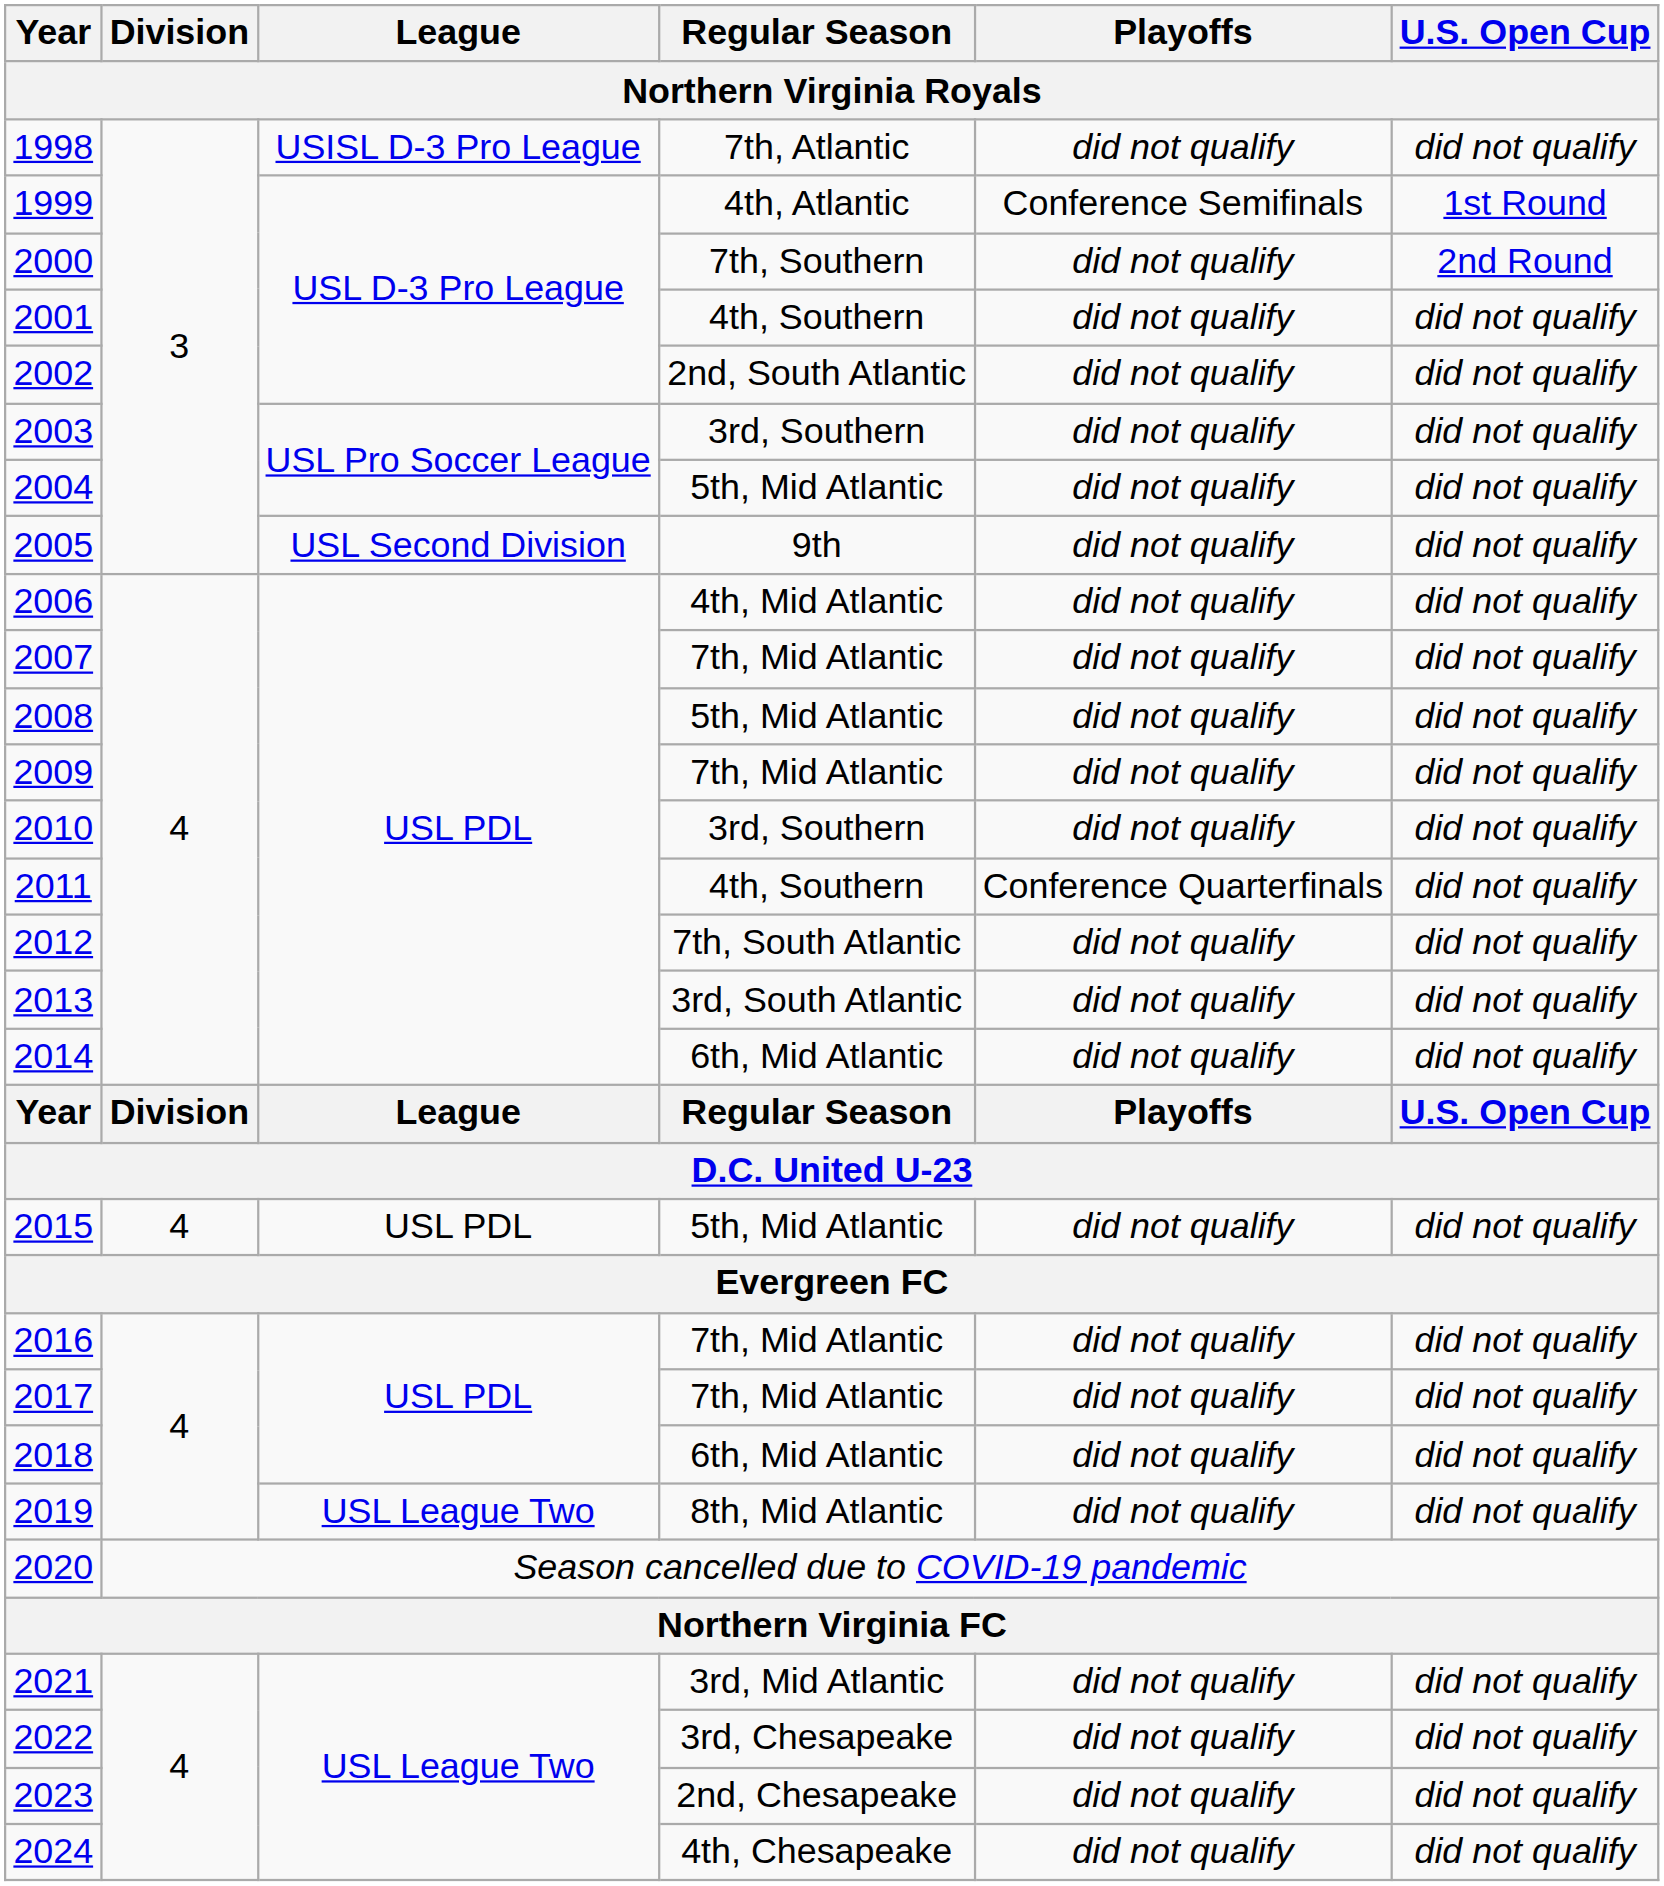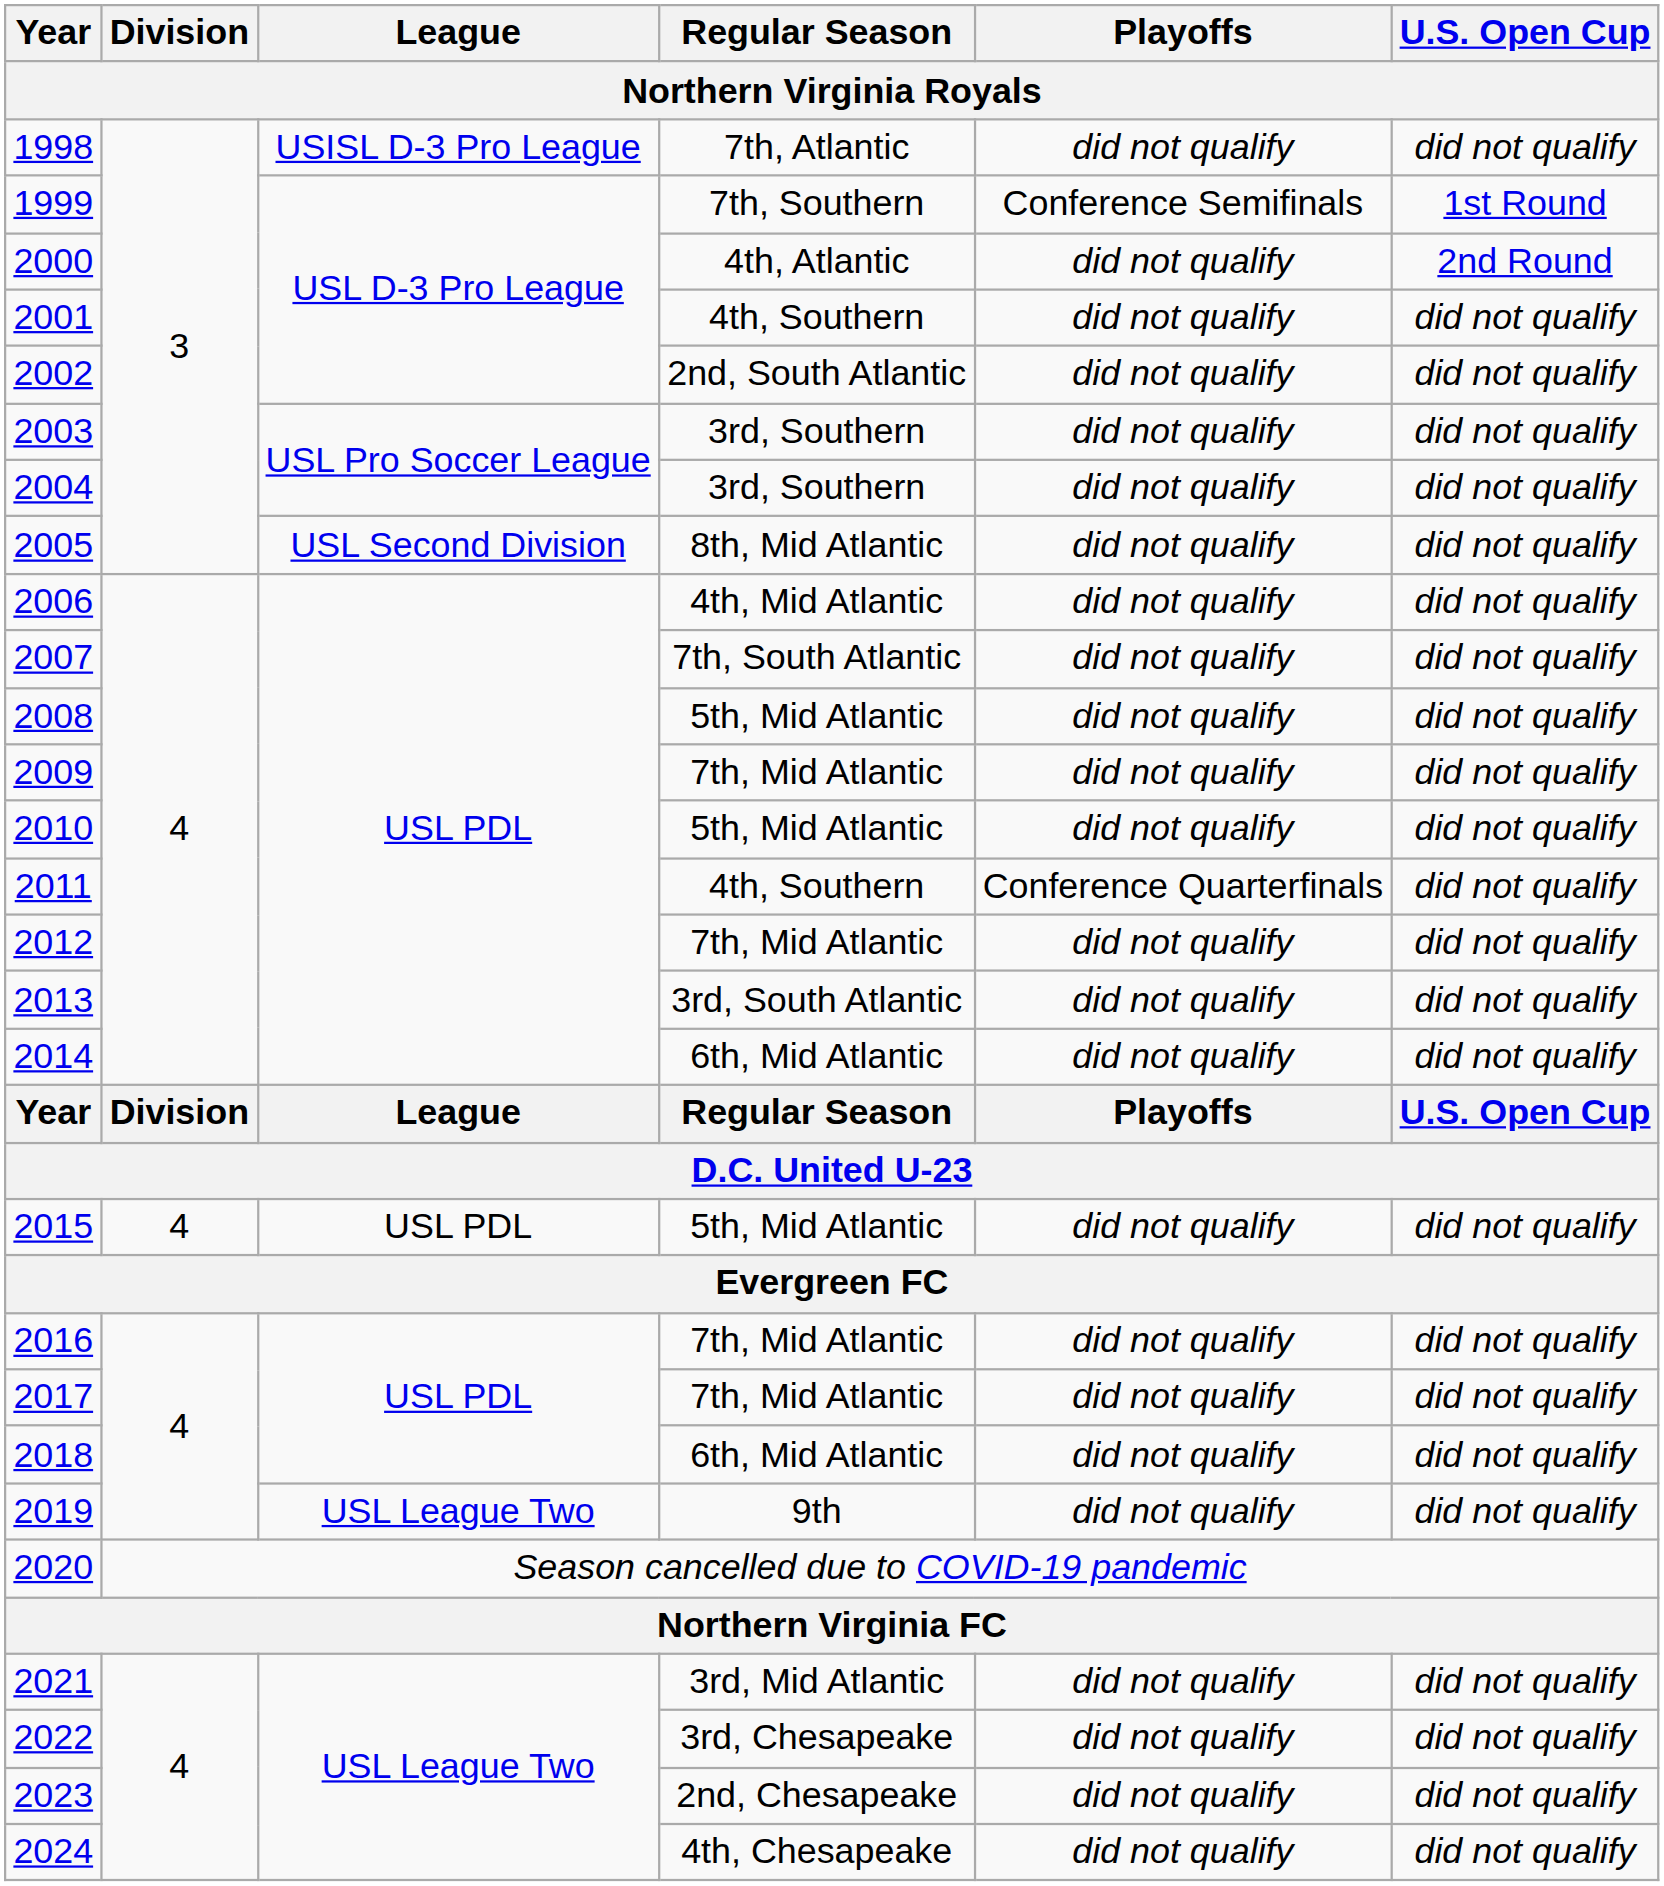 <table class="wikitable"  style="text-align: center;">
 <tr>
 <th>Year</th>
 <th>Division</th>
 <th>League</th>
 <th>Regular Season</th>
 <th>Playoffs</th>
 <th><a href='#'>U.S. Open Cup</a></th>
 </tr>
 <tr>
 <th colspan="6">Northern Virginia Royals</th>
 </tr>
 <tr>
 <td><a href='#'>1998</a></td>
 <td rowspan=8>3</td>
 <td><a href='#'>USISL D-3 Pro League</a></td>
 <td>7th, Atlantic</td>
 <td><em>did not qualify</em></td>
 <td><em>did not qualify</em></td>
 </tr>
 <tr>
 <td><a href='#'>1999</a></td>
 <td rowspan=4><a href='#'>USL D-3 Pro League</a></td>
-<td>4th, Atlantic</td>
+<td>7th, Southern</td>
 <td>Conference Semifinals</td>
 <td><a href='#'>1st Round</a></td>
 </tr>
 <tr>
 <td><a href='#'>2000</a></td>
-<td>7th, Southern</td>
+<td>4th, Atlantic</td>
 <td><em>did not qualify</em></td>
 <td><a href='#'>2nd Round</a></td>
 </tr>
 <tr>
 <td><a href='#'>2001</a></td>
 <td>4th, Southern</td>
 <td><em>did not qualify</em></td>
 <td><em>did not qualify</em></td>
 </tr>
 <tr>
 <td><a href='#'>2002</a></td>
 <td>2nd, South Atlantic</td>
 <td><em>did not qualify</em></td>
 <td><em>did not qualify</em></td>
 </tr>
 <tr>
 <td><a href='#'>2003</a></td>
 <td rowspan=2><a href='#'>USL Pro Soccer League</a></td>
 <td>3rd, Southern</td>
 <td><em>did not qualify</em></td>
 <td><em>did not qualify</em></td>
 </tr>
 <tr>
 <td><a href='#'>2004</a></td>
-<td>5th, Mid Atlantic</td>
+<td>3rd, Southern</td>
 <td><em>did not qualify</em></td>
 <td><em>did not qualify</em></td>
 </tr>
 <tr>
 <td><a href='#'>2005</a></td>
 <td><a href='#'>USL Second Division</a></td>
-<td>9th</td>
+<td>8th, Mid Atlantic</td>
 <td><em>did not qualify</em></td>
 <td><em>did not qualify</em></td>
 </tr>
 <tr>
 <td><a href='#'>2006</a></td>
 <td rowspan=9>4</td>
 <td rowspan=9><a href='#'>USL PDL</a></td>
 <td>4th, Mid Atlantic</td>
 <td><em>did not qualify</em></td>
 <td><em>did not qualify</em></td>
 </tr>
 <tr>
 <td><a href='#'>2007</a></td>
-<td>7th, Mid Atlantic</td>
+<td>7th, South Atlantic</td>
 <td><em>did not qualify</em></td>
 <td><em>did not qualify</em></td>
 </tr>
 <tr>
 <td><a href='#'>2008</a></td>
 <td>5th, Mid Atlantic</td>
 <td><em>did not qualify</em></td>
 <td><em>did not qualify</em></td>
 </tr>
 <tr>
 <td><a href='#'>2009</a></td>
 <td>7th, Mid Atlantic</td>
 <td><em>did not qualify</em></td>
 <td><em>did not qualify</em></td>
 </tr>
 <tr>
 <td><a href='#'>2010</a></td>
-<td>3rd, Southern</td>
+<td>5th, Mid Atlantic</td>
 <td><em>did not qualify</em></td>
 <td><em>did not qualify</em></td>
 </tr>
 <tr>
 <td><a href='#'>2011</a></td>
 <td>4th, Southern</td>
 <td>Conference Quarterfinals</td>
 <td><em>did not qualify</em></td>
 </tr>
 <tr>
 <td><a href='#'>2012</a></td>
-<td>7th, South Atlantic</td>
+<td>7th, Mid Atlantic</td>
 <td><em>did not qualify</em></td>
 <td><em>did not qualify</em></td>
 </tr>
 <tr>
 <td><a href='#'>2013</a></td>
 <td>3rd, South Atlantic</td>
 <td><em>did not qualify</em></td>
 <td><em>did not qualify</em></td>
 </tr>
 <tr>
 <td><a href='#'>2014</a></td>
 <td>6th, Mid Atlantic</td>
 <td><em>did not qualify</em></td>
 <td><em>did not qualify</em></td>
 </tr>
 <tr>
 <th>Year</th>
 <th>Division</th>
 <th>League</th>
 <th>Regular Season</th>
 <th>Playoffs</th>
 <th><a href='#'>U.S. Open Cup</a></th>
 </tr>
 <tr>
 <th colspan="6"><a href='#'>D.C. United U-23</a></th>
 </tr>
 <tr>
 <td><a href='#'>2015</a></td>
 <td>4</td>
 <td>USL PDL</td>
 <td>5th, Mid Atlantic</td>
 <td><em>did not qualify</em></td>
 <td><em>did not qualify</em></td>
 </tr>
 <tr>
 <th colspan="6">Evergreen FC</th>
 </tr>
 <tr>
 <td><a href='#'>2016</a></td>
 <td rowspan=4>4</td>
 <td rowspan=3><a href='#'>USL PDL</a></td>
 <td>7th, Mid Atlantic</td>
 <td><em>did not qualify</em></td>
 <td><em>did not qualify</em></td>
 </tr>
 <tr>
 <td><a href='#'>2017</a></td>
 <td>7th, Mid Atlantic</td>
 <td><em>did not qualify</em></td>
 <td><em>did not qualify</em></td>
 </tr>
 <tr>
 <td><a href='#'>2018</a></td>
 <td>6th, Mid Atlantic</td>
 <td><em>did not qualify</em></td>
 <td><em>did not qualify</em></td>
 </tr>
 <tr>
 <td><a href='#'>2019</a></td>
 <td><a href='#'>USL League Two</a></td>
-<td>8th, Mid Atlantic</td>
+<td>9th</td>
 <td><em>did not qualify</em></td>
 <td><em>did not qualify</em></td>
 </tr>
 <tr>
 <td><a href='#'>2020</a></td>
 <td colspan=5><em>Season cancelled due to <a href='#'>COVID-19 pandemic</a></em></td>
 </tr>
 <tr>
 <th colspan="6">Northern Virginia FC</th>
 </tr>
 <tr>
 <td><a href='#'>2021</a></td>
 <td rowspan=4>4</td>
 <td rowspan=4><a href='#'>USL League Two</a></td>
 <td>3rd, Mid Atlantic</td>
 <td><em>did not qualify</em></td>
 <td><em>did not qualify</em></td>
 </tr>
 <tr>
 <td><a href='#'>2022</a></td>
 <td>3rd, Chesapeake</td>
 <td><em>did not qualify</em></td>
 <td><em>did not qualify</em></td>
 </tr>
 <tr>
 <td><a href='#'>2023</a></td>
 <td>2nd, Chesapeake</td>
 <td><em>did not qualify</em></td>
 <td><em>did not qualify</em></td>
 </tr>
 <tr>
 <td><a href='#'>2024</a></td>
 <td>4th, Chesapeake</td>
 <td><em>did not qualify</em></td>
 <td><em>did not qualify</em></td>
 </tr>
 </table>
